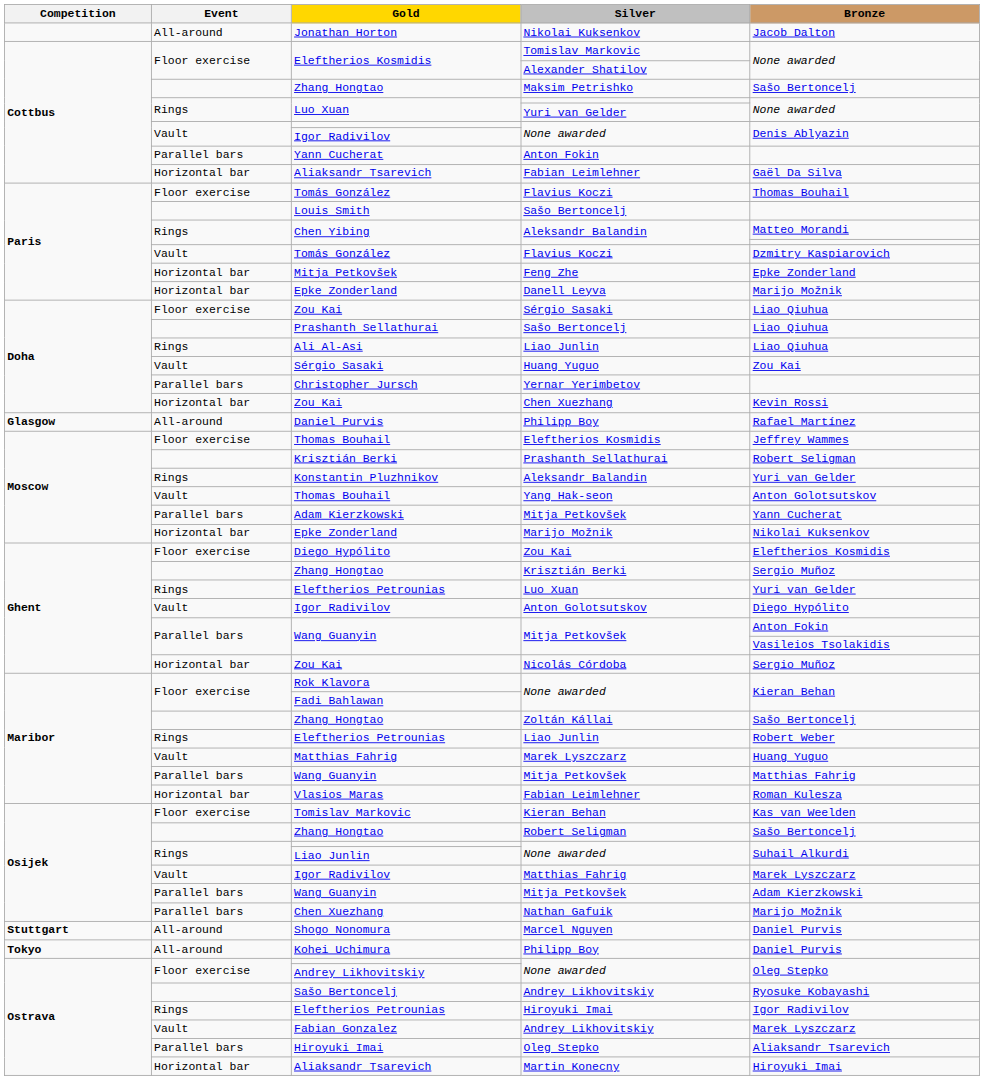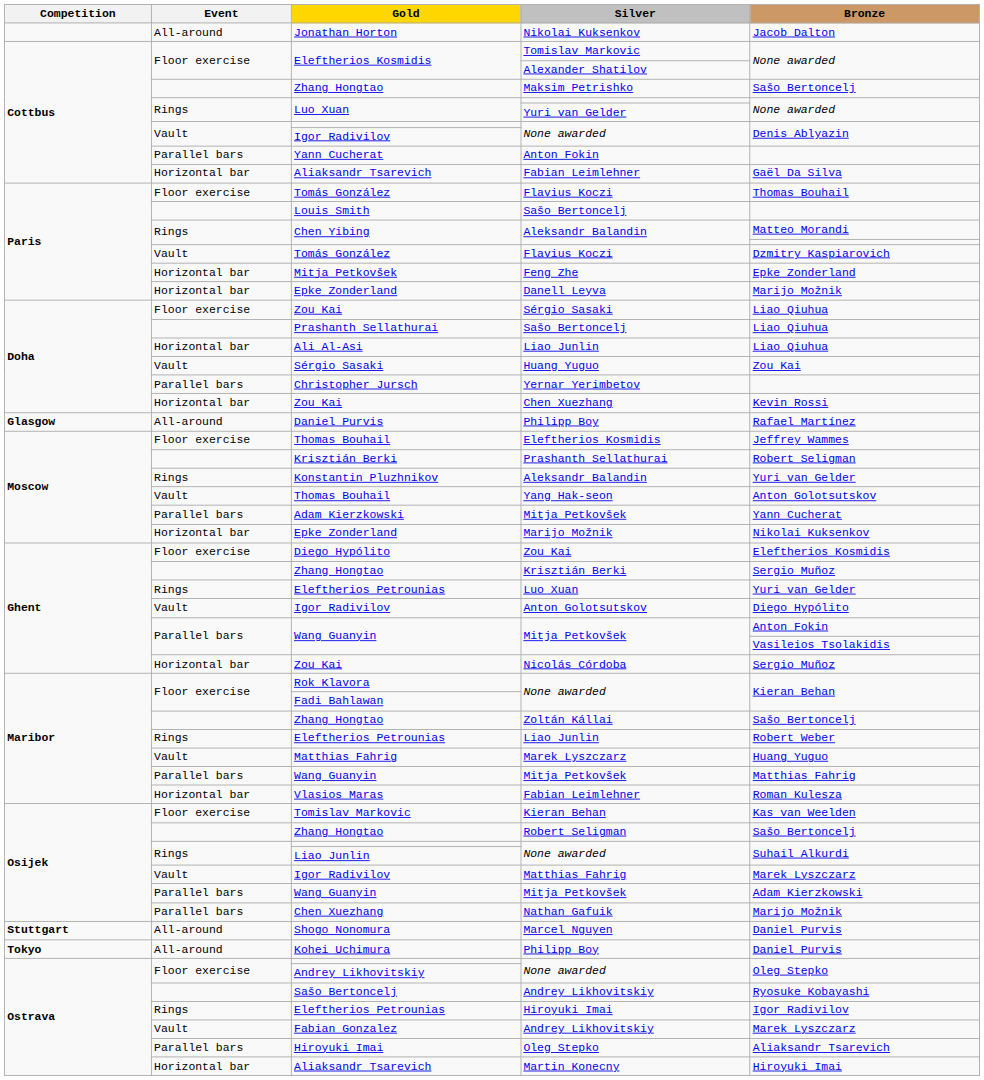 <table class="wikitable" style="width:70%;">
 <tr>
 <th style="text-align:center; width:5%;">Competition</th>
 <th style="text-align:center; width:5%;">Event</th>
 <td style="text-align:center; width:10%; background:gold;"><strong>Gold</strong></td>
 <td style="text-align:center; width:10%; background:silver;"><strong>Silver</strong></td>
 <td style="text-align:center; width:10%; background:#c96;"><strong>Bronze</strong></td>
 </tr>
 <tr>
 <td></td>
 <td>All-around</td>
 <td> <a href='#'>Jonathan Horton</a></td>
 <td> <a href='#'>Nikolai Kuksenkov</a></td>
 <td> <a href='#'>Jacob Dalton</a></td>
 </tr>
 <tr>
 <td rowspan="9"><strong>Cottbus</strong> </td>
 <td rowspan=2>Floor exercise</td>
 <td rowspan=2> <a href='#'>Eleftherios Kosmidis</a></td>
 <td> <a href='#'>Tomislav Markovic</a></td>
 <td rowspan=2><em>None awarded</em></td>
 </tr>
 <tr>
 <td> <a href='#'>Alexander Shatilov</a></td>
 </tr>
 <tr>
 <td></td>
 <td> <a href='#'>Zhang Hongtao</a></td>
 <td> <a href='#'>Maksim Petrishko</a></td>
 <td> <a href='#'>Sašo Bertoncelj</a></td>
 </tr>
 <tr>
 <td rowspan=2>Rings</td>
 <td rowspan=2> <a href='#'>Luo Xuan</a></td>
 <td></td>
 <td rowspan=2><em>None awarded</em></td>
 </tr>
 <tr>
 <td> <a href='#'>Yuri van Gelder</a></td>
 </tr>
 <tr>
 <td rowspan=2>Vault</td>
 <td></td>
 <td rowspan=2><em>None awarded</em></td>
 <td rowspan=2> <a href='#'>Denis Ablyazin</a></td>
 </tr>
 <tr>
 <td> <a href='#'>Igor Radivilov</a></td>
 </tr>
 <tr>
 <td>Parallel bars</td>
 <td> <a href='#'>Yann Cucherat</a></td>
 <td> <a href='#'>Anton Fokin</a></td>
 <td></td>
 </tr>
 <tr>
 <td>Horizontal bar</td>
 <td> <a href='#'>Aliaksandr Tsarevich</a></td>
 <td> <a href='#'>Fabian Leimlehner</a></td>
 <td> <a href='#'>Gaël Da Silva</a></td>
 </tr>
 <tr>
 <td rowspan="7"><strong>Paris</strong> </td>
 <td>Floor exercise</td>
 <td> <a href='#'>Tomás González</a></td>
 <td> <a href='#'>Flavius Koczi</a></td>
 <td> <a href='#'>Thomas Bouhail</a></td>
 </tr>
 <tr>
 <td></td>
 <td> <a href='#'>Louis Smith</a></td>
 <td> <a href='#'>Sašo Bertoncelj</a></td>
 <td></td>
 </tr>
 <tr>
 <td rowspan=2>Rings</td>
 <td rowspan=2> <a href='#'>Chen Yibing</a></td>
 <td rowspan=2> <a href='#'>Aleksandr Balandin</a></td>
 <td> <a href='#'>Matteo Morandi</a></td>
 </tr>
 <tr>
 <td></td>
 </tr>
 <tr>
 <td>Vault</td>
 <td> <a href='#'>Tomás González</a></td>
 <td> <a href='#'>Flavius Koczi</a></td>
 <td> <a href='#'>Dzmitry Kaspiarovich</a></td>
 </tr>
 <tr>
 <td>Horizontal bar</td>
 <td> <a href='#'>Mitja Petkovšek</a></td>
 <td> <a href='#'>Feng Zhe</a></td>
 <td> <a href='#'>Epke Zonderland</a></td>
 </tr>
 <tr>
 <td>Horizontal bar</td>
 <td> <a href='#'>Epke Zonderland</a></td>
 <td> <a href='#'>Danell Leyva</a></td>
 <td> <a href='#'>Marijo Možnik</a></td>
 </tr>
 <tr>
 <td rowspan="6"><strong>Doha</strong> </td>
 <td>Floor exercise</td>
 <td> <a href='#'>Zou Kai</a></td>
 <td> <a href='#'>Sérgio Sasaki</a></td>
 <td> <a href='#'>Liao Qiuhua</a></td>
 </tr>
 <tr>
 <td></td>
 <td> <a href='#'>Prashanth Sellathurai</a></td>
 <td> <a href='#'>Sašo Bertoncelj</a></td>
 <td> <a href='#'>Liao Qiuhua</a></td>
 </tr>
 <tr>
-<td>Rings</td>
+<td>Horizontal bar</td>
 <td> <a href='#'>Ali Al-Asi</a></td>
 <td> <a href='#'>Liao Junlin</a></td>
 <td> <a href='#'>Liao Qiuhua</a></td>
 </tr>
 <tr>
 <td>Vault</td>
 <td> <a href='#'>Sérgio Sasaki</a></td>
 <td> <a href='#'>Huang Yuguo</a></td>
 <td> <a href='#'>Zou Kai</a></td>
 </tr>
 <tr>
 <td>Parallel bars</td>
 <td> <a href='#'>Christopher Jursch</a></td>
 <td> <a href='#'>Yernar Yerimbetov</a></td>
 <td> </td>
 </tr>
 <tr>
 <td>Horizontal bar</td>
 <td> <a href='#'>Zou Kai</a></td>
 <td> <a href='#'>Chen Xuezhang</a></td>
 <td> <a href='#'>Kevin Rossi</a></td>
 </tr>
 <tr>
 <td><strong>Glasgow</strong> </td>
 <td>All-around</td>
 <td> <a href='#'>Daniel Purvis</a></td>
 <td> <a href='#'>Philipp Boy</a></td>
 <td> <a href='#'>Rafael Martínez</a></td>
 </tr>
 <tr>
 <td rowspan="6"><strong>Moscow</strong> </td>
 <td>Floor exercise</td>
 <td> <a href='#'>Thomas Bouhail</a></td>
 <td> <a href='#'>Eleftherios Kosmidis</a></td>
 <td> <a href='#'>Jeffrey Wammes</a></td>
 </tr>
 <tr>
 <td></td>
 <td> <a href='#'>Krisztián Berki</a></td>
 <td> <a href='#'>Prashanth Sellathurai</a></td>
 <td> <a href='#'>Robert Seligman</a></td>
 </tr>
 <tr>
 <td>Rings</td>
 <td> <a href='#'>Konstantin Pluzhnikov</a></td>
 <td> <a href='#'>Aleksandr Balandin</a></td>
 <td> <a href='#'>Yuri van Gelder</a></td>
 </tr>
 <tr>
 <td>Vault</td>
 <td> <a href='#'>Thomas Bouhail</a></td>
 <td> <a href='#'>Yang Hak-seon</a></td>
 <td> <a href='#'>Anton Golotsutskov</a></td>
 </tr>
 <tr>
 <td>Parallel bars</td>
 <td> <a href='#'>Adam Kierzkowski</a></td>
 <td> <a href='#'>Mitja Petkovšek</a></td>
 <td> <a href='#'>Yann Cucherat</a></td>
 </tr>
 <tr>
 <td>Horizontal bar</td>
 <td> <a href='#'>Epke Zonderland</a></td>
 <td> <a href='#'>Marijo Možnik</a></td>
 <td> <a href='#'>Nikolai Kuksenkov</a></td>
 </tr>
 <tr>
 <td rowspan="7"><strong>Ghent</strong> </td>
 <td>Floor exercise</td>
 <td> <a href='#'>Diego Hypólito</a></td>
 <td> <a href='#'>Zou Kai</a></td>
 <td> <a href='#'>Eleftherios Kosmidis</a></td>
 </tr>
 <tr>
 <td></td>
 <td> <a href='#'>Zhang Hongtao</a></td>
 <td> <a href='#'>Krisztián Berki</a></td>
 <td> <a href='#'>Sergio Muñoz</a></td>
 </tr>
 <tr>
 <td>Rings</td>
 <td> <a href='#'>Eleftherios Petrounias</a></td>
 <td> <a href='#'>Luo Xuan</a></td>
 <td> <a href='#'>Yuri van Gelder</a></td>
 </tr>
 <tr>
 <td>Vault</td>
 <td> <a href='#'>Igor Radivilov</a></td>
 <td> <a href='#'>Anton Golotsutskov</a></td>
 <td> <a href='#'>Diego Hypólito</a></td>
 </tr>
 <tr>
 <td rowspan=2>Parallel bars</td>
 <td rowspan=2> <a href='#'>Wang Guanyin</a></td>
 <td rowspan=2> <a href='#'>Mitja Petkovšek</a></td>
 <td> <a href='#'>Anton Fokin</a></td>
 </tr>
 <tr>
 <td> <a href='#'>Vasileios Tsolakidis</a></td>
 </tr>
 <tr>
 <td>Horizontal bar</td>
 <td> <a href='#'>Zou Kai</a></td>
 <td> <a href='#'>Nicolás Córdoba</a></td>
 <td> <a href='#'>Sergio Muñoz</a></td>
 </tr>
 <tr>
 <td rowspan="7"><strong>Maribor</strong> </td>
 <td rowspan="2">Floor exercise</td>
 <td> <a href='#'>Rok Klavora</a></td>
 <td rowspan="2"><em>None awarded</em></td>
 <td rowspan="2"> <a href='#'>Kieran Behan</a></td>
 </tr>
 <tr>
 <td> <a href='#'>Fadi Bahlawan</a></td>
 </tr>
 <tr>
 <td></td>
 <td> <a href='#'>Zhang Hongtao</a></td>
 <td> <a href='#'>Zoltán Kállai</a></td>
 <td> <a href='#'>Sašo Bertoncelj</a></td>
 </tr>
 <tr>
 <td>Rings</td>
 <td> <a href='#'>Eleftherios Petrounias</a></td>
 <td> <a href='#'>Liao Junlin</a></td>
 <td> <a href='#'>Robert Weber</a></td>
 </tr>
 <tr>
 <td>Vault</td>
 <td> <a href='#'>Matthias Fahrig</a></td>
 <td> <a href='#'>Marek Lyszczarz</a></td>
 <td> <a href='#'>Huang Yuguo</a></td>
 </tr>
 <tr>
 <td>Parallel bars</td>
 <td> <a href='#'>Wang Guanyin</a></td>
 <td> <a href='#'>Mitja Petkovšek</a></td>
 <td> <a href='#'>Matthias Fahrig</a></td>
 </tr>
 <tr>
 <td>Horizontal bar</td>
 <td> <a href='#'>Vlasios Maras</a></td>
 <td> <a href='#'>Fabian Leimlehner</a></td>
 <td> <a href='#'>Roman Kulesza</a></td>
 </tr>
 <tr>
 <td rowspan="7"><strong>Osijek</strong> </td>
 <td>Floor exercise</td>
 <td> <a href='#'>Tomislav Markovic</a></td>
 <td> <a href='#'>Kieran Behan</a></td>
 <td> <a href='#'>Kas van Weelden</a></td>
 </tr>
 <tr>
 <td></td>
 <td> <a href='#'>Zhang Hongtao</a></td>
 <td> <a href='#'>Robert Seligman</a></td>
 <td> <a href='#'>Sašo Bertoncelj</a></td>
 </tr>
 <tr>
 <td rowspan=2>Rings</td>
 <td></td>
 <td rowspan=2><em>None awarded</em></td>
 <td rowspan=2> <a href='#'>Suhail Alkurdi</a></td>
 </tr>
 <tr>
 <td> <a href='#'>Liao Junlin</a></td>
 </tr>
 <tr>
 <td>Vault</td>
 <td> <a href='#'>Igor Radivilov</a></td>
 <td> <a href='#'>Matthias Fahrig</a></td>
 <td> <a href='#'>Marek Lyszczarz</a></td>
 </tr>
 <tr>
 <td>Parallel bars</td>
 <td> <a href='#'>Wang Guanyin</a></td>
 <td> <a href='#'>Mitja Petkovšek</a></td>
 <td> <a href='#'>Adam Kierzkowski</a></td>
 </tr>
 <tr>
 <td>Parallel bars</td>
 <td> <a href='#'>Chen Xuezhang</a></td>
 <td> <a href='#'>Nathan Gafuik</a></td>
 <td> <a href='#'>Marijo Možnik</a></td>
 </tr>
 <tr>
 <td><strong>Stuttgart</strong> </td>
 <td>All-around</td>
 <td> <a href='#'>Shogo Nonomura</a></td>
 <td> <a href='#'>Marcel Nguyen</a></td>
 <td> <a href='#'>Daniel Purvis</a></td>
 </tr>
 <tr>
 <td><strong>Tokyo</strong> </td>
 <td>All-around</td>
 <td> <a href='#'>Kohei Uchimura</a></td>
 <td> <a href='#'>Philipp Boy</a></td>
 <td> <a href='#'>Daniel Purvis</a></td>
 </tr>
 <tr>
 <td rowspan="7"><strong>Ostrava</strong> </td>
 <td rowspan=2>Floor exercise</td>
 <td></td>
 <td rowspan=2><em>None awarded</em></td>
 <td rowspan=2> <a href='#'>Oleg Stepko</a></td>
 </tr>
 <tr>
 <td> <a href='#'>Andrey Likhovitskiy</a></td>
 </tr>
 <tr>
 <td></td>
 <td> <a href='#'>Sašo Bertoncelj</a></td>
 <td> <a href='#'>Andrey Likhovitskiy</a></td>
 <td> <a href='#'>Ryosuke Kobayashi</a></td>
 </tr>
 <tr>
 <td>Rings</td>
 <td> <a href='#'>Eleftherios Petrounias</a></td>
 <td> <a href='#'>Hiroyuki Imai</a></td>
 <td> <a href='#'>Igor Radivilov</a></td>
 </tr>
 <tr>
 <td>Vault</td>
 <td> <a href='#'>Fabian Gonzalez</a></td>
 <td> <a href='#'>Andrey Likhovitskiy</a></td>
 <td> <a href='#'>Marek Lyszczarz</a></td>
 </tr>
 <tr>
 <td>Parallel bars</td>
 <td> <a href='#'>Hiroyuki Imai</a></td>
 <td> <a href='#'>Oleg Stepko</a></td>
 <td> <a href='#'>Aliaksandr Tsarevich</a></td>
 </tr>
 <tr>
 <td>Horizontal bar</td>
 <td> <a href='#'>Aliaksandr Tsarevich</a></td>
 <td> <a href='#'>Martin Konecny</a></td>
 <td> <a href='#'>Hiroyuki Imai</a></td>
 </tr>
 </table>
